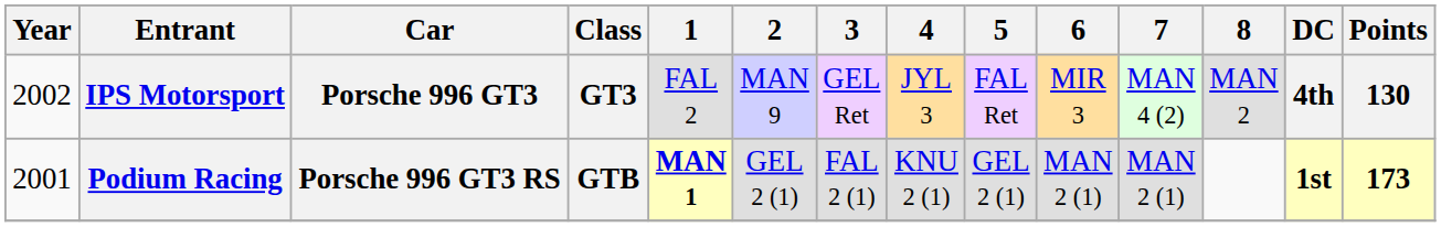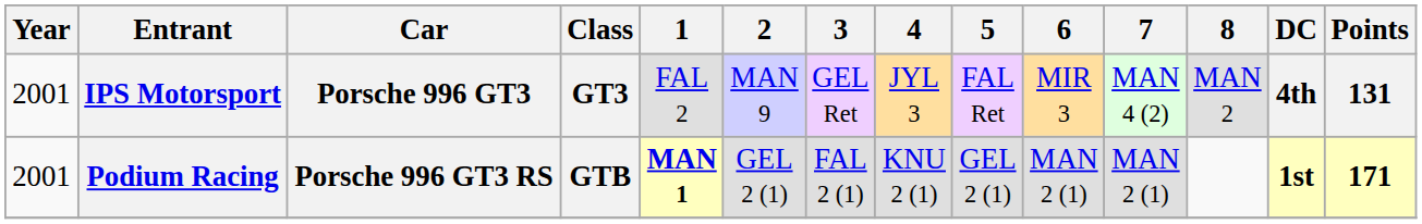 <table class="wikitable" style="text-align:center; font-size:90%">
 <tr>
 <th>Year</th>
 <th>Entrant</th>
 <th>Car</th>
 <th>Class</th>
 <th>1</th>
 <th>2</th>
 <th>3</th>
 <th>4</th>
 <th>5</th>
 <th>6</th>
 <th>7</th>
 <th>8</th>
 <th>DC</th>
 <th>Points</th>
 </tr>
 <tr>
-<td>2002</td>
+<td>2001</td>
 <th><a href='#'>IPS Motorsport</a></th>
 <th>Porsche 996 GT3</th>
 <th>GT3</th>
 <td style="background:#DFDFDF;"><a href='#'>FAL</a><br><small>2</small></td>
 <td style="background:#CFCFFF;"><a href='#'>MAN</a><br><small>9</small></td>
 <td style="background:#EFCFFF;"><a href='#'>GEL</a><br><small>Ret</small></td>
 <td style="background:#FFDF9F;"><a href='#'>JYL</a><br><small>3</small></td>
 <td style="background:#EFCFFF;"><a href='#'>FAL</a><br><small>Ret</small></td>
 <td style="background:#FFDF9F;"><a href='#'>MIR</a><br><small>3</small></td>
 <td style="background:#DFFFDF;"><a href='#'>MAN</a><br><small>4 (2)</small></td>
 <td style="background:#DFDFDF;"><a href='#'>MAN</a><br><small>2</small></td>
 <th>4th</th>
-<th>130</th>
+<th>131</th>
 </tr>
 <tr>
 <td>2001</td>
 <th><a href='#'>Podium Racing</a></th>
 <th>Porsche 996 GT3 RS</th>
 <th>GTB</th>
 <td style="background:#FFFFBF;"><strong><a href='#'>MAN</a><br><small>1</small></strong></td>
 <td style="background:#DFDFDF;"><a href='#'>GEL</a><br><small>2 (1)</small></td>
 <td style="background:#DFDFDF;"><a href='#'>FAL</a><br><small>2 (1)</small></td>
 <td style="background:#DFDFDF;"><a href='#'>KNU</a><br><small>2 (1)</small></td>
 <td style="background:#DFDFDF;"><a href='#'>GEL</a><br><small>2 (1)</small></td>
 <td style="background:#DFDFDF;"><a href='#'>MAN</a><br><small>2 (1)</small></td>
 <td style="background:#DFDFDF;"><a href='#'>MAN</a><br><small>2 (1)</small></td>
 <td></td>
 <td style="background:#FFFFBF;"><strong>1st</strong></td>
-<td style="background:#FFFFBF;"><strong>173</strong></td>
+<td style="background:#FFFFBF;"><strong>171</strong></td>
 </tr>
 <tr>
 </tr>
 </table>
